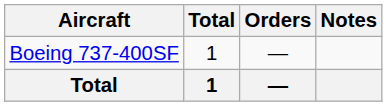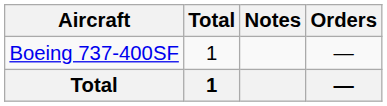 <table class="wikitable" style="margin:0.5em auto; text-align:center">
 <tr>
 <th>Aircraft</th>
 <th>Total</th>
+<th>Notes</th>
 <th>Orders</th>
-<th>Notes</th>
 </tr>
 <tr>
 <td><a href='#'>Boeing 737-400SF</a></td>
 <td>1</td>
+<td></td>
 <td>—</td>
-<td></td>
 </tr>
 <tr>
 <th>Total</th>
 <th>1</th>
+<th></th>
 <th>—</th>
-<th></th>
 </tr>
 </table>
